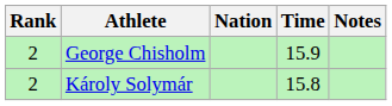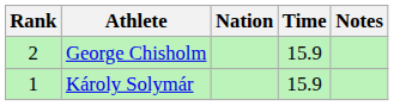 <table class="wikitable sortable" style="text-align:center">
 <tr>
 <th>Rank</th>
 <th>Athlete</th>
 <th>Nation</th>
 <th>Time</th>
 <th>Notes</th>
 </tr>
 <tr bgcolor=bbf3bb>
 <td>2</td>
 <td align=left><a href='#'>George Chisholm</a></td>
 <td align=left></td>
 <td>15.9</td>
 <td></td>
 </tr>
 <tr bgcolor=bbf3bb>
-<td>2</td>
+<td>1</td>
 <td align=left><a href='#'>Károly Solymár</a></td>
 <td align=left></td>
-<td>15.8</td>
+<td>15.9</td>
 <td></td>
 </tr>
 </table>
